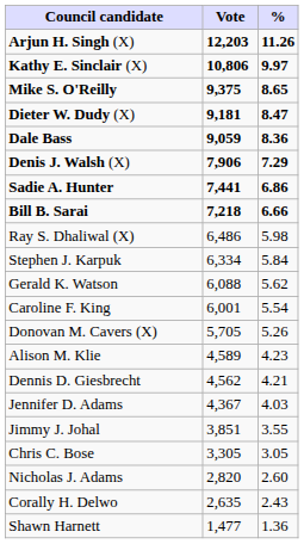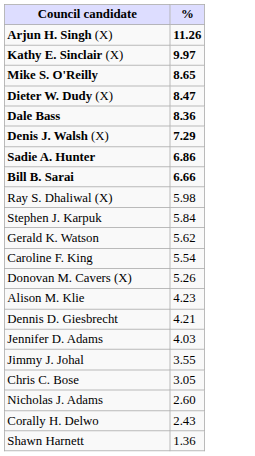 <table class="wikitable">
 <tr>
 <th style="background:#ddf;" width="200px">Council candidate</th>
-<th style="background:#ddf;" width="50px">Vote</th>
 <th style="background:#ddf;" width="30px">%</th>
 </tr>
 <tr>
 <td><strong>Arjun H. Singh</strong> (X)</td>
-<td><strong>12,203</strong></td>
 <td><strong>11.26</strong></td>
 </tr>
 <tr>
 <td><strong>Kathy E. Sinclair</strong> (X)</td>
-<td><strong>10,806</strong></td>
 <td><strong>9.97</strong></td>
 </tr>
 <tr>
 <td><strong>Mike S. O'Reilly</strong></td>
-<td><strong>9,375</strong></td>
 <td><strong>8.65</strong></td>
 </tr>
 <tr>
 <td><strong>Dieter W. Dudy</strong> (X)</td>
-<td><strong>9,181</strong></td>
 <td><strong>8.47</strong></td>
 </tr>
 <tr>
 <td><strong>Dale Bass</strong></td>
-<td><strong>9,059</strong></td>
 <td><strong>8.36</strong></td>
 </tr>
 <tr>
 <td><strong>Denis J. Walsh</strong> (X)</td>
-<td><strong>7,906</strong></td>
 <td><strong>7.29</strong></td>
 </tr>
 <tr>
 <td><strong>Sadie A. Hunter</strong></td>
-<td><strong>7,441</strong></td>
 <td><strong>6.86</strong></td>
 </tr>
 <tr>
 <td><strong>Bill B. Sarai</strong></td>
-<td><strong>7,218</strong></td>
 <td><strong>6.66</strong></td>
 </tr>
 <tr>
 <td>Ray S. Dhaliwal (X)</td>
-<td>6,486</td>
 <td>5.98</td>
 </tr>
 <tr>
 <td>Stephen J. Karpuk</td>
-<td>6,334</td>
 <td>5.84</td>
 </tr>
 <tr>
 <td>Gerald K. Watson</td>
-<td>6,088</td>
 <td>5.62</td>
 </tr>
 <tr>
 <td>Caroline F. King</td>
-<td>6,001</td>
 <td>5.54</td>
 </tr>
 <tr>
 <td>Donovan M. Cavers (X)</td>
-<td>5,705</td>
 <td>5.26</td>
 </tr>
 <tr>
 <td>Alison M. Klie</td>
-<td>4,589</td>
 <td>4.23</td>
 </tr>
 <tr>
 <td>Dennis D. Giesbrecht</td>
-<td>4,562</td>
 <td>4.21</td>
 </tr>
 <tr>
 <td>Jennifer D. Adams</td>
-<td>4,367</td>
 <td>4.03</td>
 </tr>
 <tr>
 <td>Jimmy J. Johal</td>
-<td>3,851</td>
 <td>3.55</td>
 </tr>
 <tr>
 <td>Chris C. Bose</td>
-<td>3,305</td>
 <td>3.05</td>
 </tr>
 <tr>
 <td>Nicholas J. Adams</td>
-<td>2,820</td>
 <td>2.60</td>
 </tr>
 <tr>
 <td>Corally H. Delwo</td>
-<td>2,635</td>
 <td>2.43</td>
 </tr>
 <tr>
 <td>Shawn Harnett</td>
-<td>1,477</td>
 <td>1.36</td>
 </tr>
 </table>
